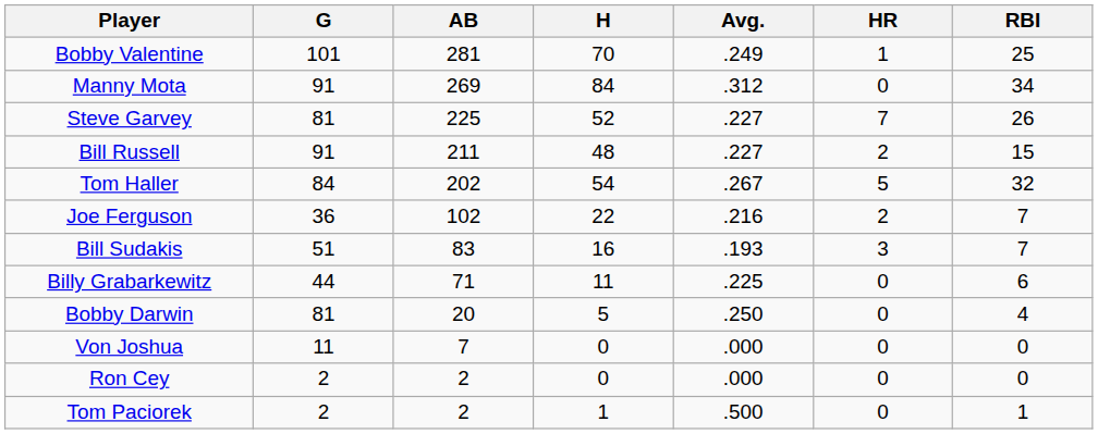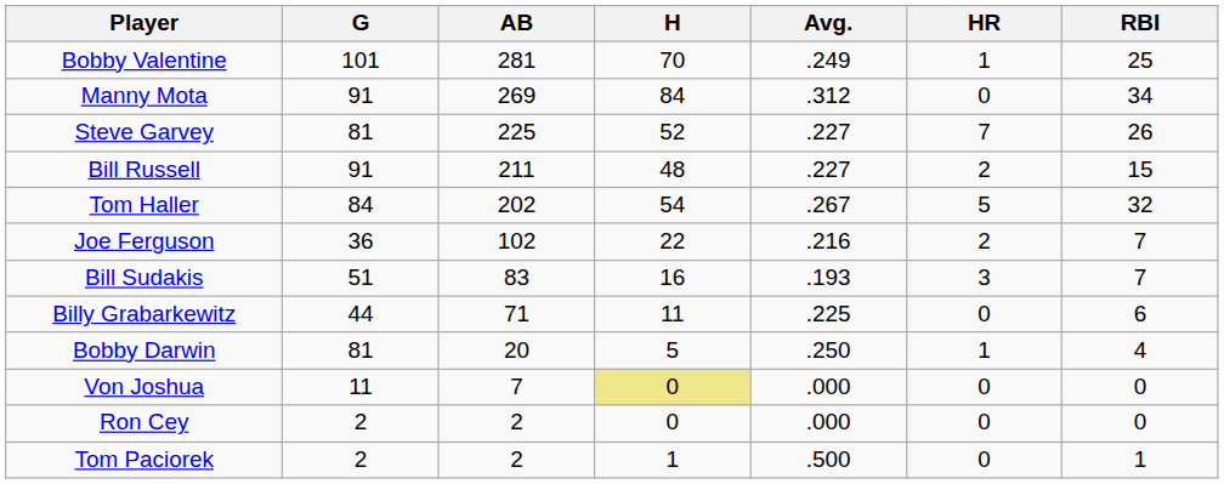 <table class="wikitable sortable">
 <tr>
 <th bgcolor="#DDDDFF" width="16%">Player</th>
 <th bgcolor="#DDDDFF" width="9%">G</th>
 <th bgcolor="#DDDDFF" width="9%">AB</th>
 <th bgcolor="#DDDDFF" width="9%">H</th>
 <th bgcolor="#DDDDFF" width="9%">Avg.</th>
 <th bgcolor="#DDDDFF" width="9%">HR</th>
 <th bgcolor="#DDDDFF" width="9%">RBI</th>
 </tr>
 <tr align="center">
 <td><a href='#'>Bobby Valentine</a></td>
 <td>101</td>
 <td>281</td>
 <td>70</td>
 <td>.249</td>
 <td>1</td>
 <td>25</td>
 </tr>
 <tr align="center">
 <td><a href='#'>Manny Mota</a></td>
 <td>91</td>
 <td>269</td>
 <td>84</td>
 <td>.312</td>
 <td>0</td>
 <td>34</td>
 </tr>
 <tr align="center">
 <td><a href='#'>Steve Garvey</a></td>
 <td>81</td>
 <td>225</td>
 <td>52</td>
 <td>.227</td>
 <td>7</td>
 <td>26</td>
 </tr>
 <tr align="center">
 <td><a href='#'>Bill Russell</a></td>
 <td>91</td>
 <td>211</td>
 <td>48</td>
 <td>.227</td>
 <td>2</td>
 <td>15</td>
 </tr>
 <tr align="center">
 <td><a href='#'>Tom Haller</a></td>
 <td>84</td>
 <td>202</td>
 <td>54</td>
 <td>.267</td>
 <td>5</td>
 <td>32</td>
 </tr>
 <tr align="center">
 <td><a href='#'>Joe Ferguson</a></td>
 <td>36</td>
 <td>102</td>
 <td>22</td>
 <td>.216</td>
 <td>2</td>
 <td>7</td>
 </tr>
 <tr align="center">
 <td><a href='#'>Bill Sudakis</a></td>
 <td>51</td>
 <td>83</td>
 <td>16</td>
 <td>.193</td>
 <td>3</td>
 <td>7</td>
 </tr>
 <tr align="center">
 <td><a href='#'>Billy Grabarkewitz</a></td>
 <td>44</td>
 <td>71</td>
 <td>11</td>
 <td>.225</td>
 <td>0</td>
 <td>6</td>
 </tr>
 <tr align="center">
 <td><a href='#'>Bobby Darwin</a></td>
 <td>81</td>
 <td>20</td>
 <td>5</td>
 <td>.250</td>
-<td>0</td>
+<td>1</td>
 <td>4</td>
 </tr>
 <tr align="center">
 <td><a href='#'>Von Joshua</a></td>
 <td>11</td>
 <td>7</td>
-<td>0</td>
+<td style="background: khaki;">0</td>
 <td>.000</td>
 <td>0</td>
 <td>0</td>
 </tr>
 <tr align="center">
 <td><a href='#'>Ron Cey</a></td>
 <td>2</td>
 <td>2</td>
 <td>0</td>
 <td>.000</td>
 <td>0</td>
 <td>0</td>
 </tr>
 <tr align="center">
 <td><a href='#'>Tom Paciorek</a></td>
 <td>2</td>
 <td>2</td>
 <td>1</td>
 <td>.500</td>
 <td>0</td>
 <td>1</td>
 </tr>
 </table>
